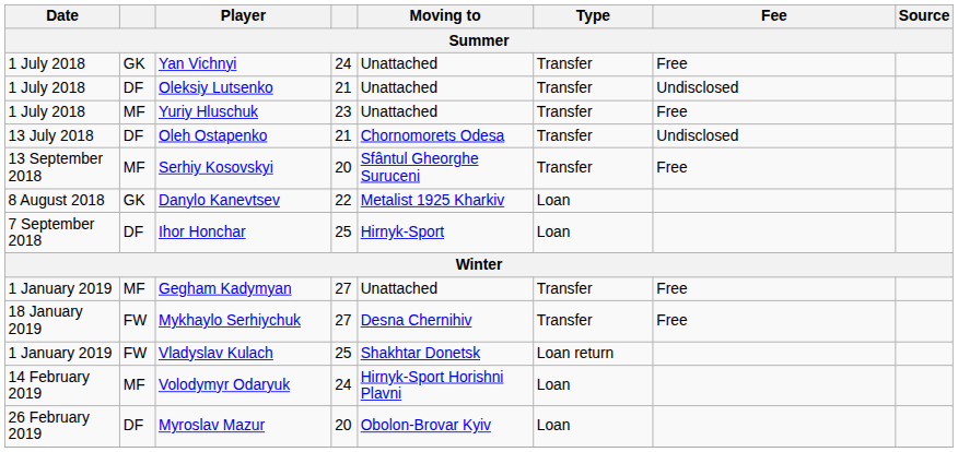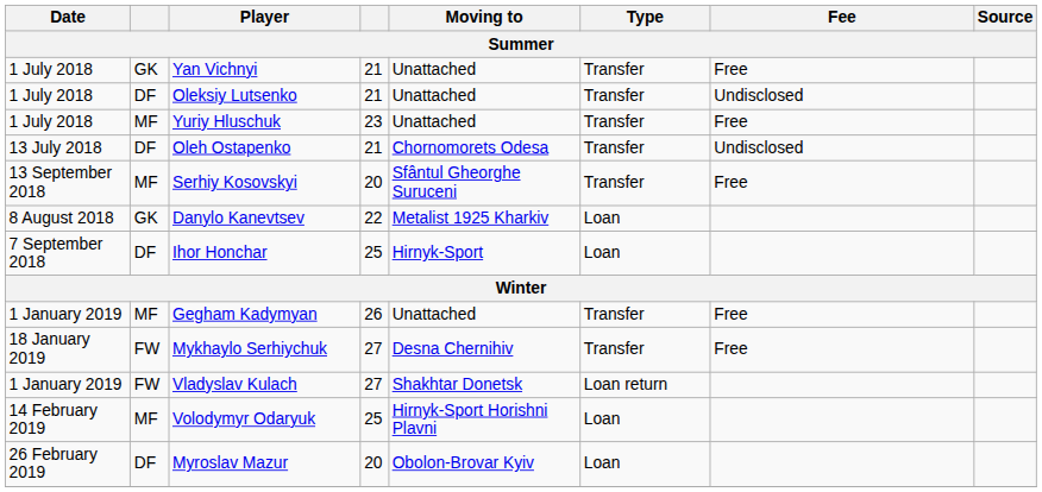 <table class="wikitable sortable">
 <tr>
 <th style="width:115px;">Date</th>
 <th style="width:30px;"></th>
 <th style="width:180px;">Player</th>
 <th style="width:20px;"></th>
 <th style="width:180px;">Moving to</th>
 <th style="width:120px;" class="unsortable">Type</th>
 <th style="width:250px;" class="unsortable">Fee</th>
 <th style="width:20px;">Source</th>
 </tr>
 <tr>
 <th colspan=8>Summer</th>
 </tr>
 <tr>
 <td>1 July 2018</td>
 <td>GK</td>
 <td> <a href='#'>Yan Vichnyi</a></td>
-<td>24</td>
+<td>21</td>
 <td>Unattached</td>
 <td>Transfer</td>
 <td>Free</td>
 <td></td>
 </tr>
 <tr>
 <td>1 July 2018</td>
 <td>DF</td>
 <td> <a href='#'>Oleksiy Lutsenko</a></td>
 <td>21</td>
 <td>Unattached</td>
 <td>Transfer</td>
 <td>Undisclosed</td>
 <td></td>
 </tr>
 <tr>
 <td>1 July 2018</td>
 <td>MF</td>
 <td> <a href='#'>Yuriy Hluschuk</a></td>
 <td>23</td>
 <td>Unattached</td>
 <td>Transfer</td>
 <td>Free</td>
 <td></td>
 </tr>
 <tr>
 <td>13 July 2018</td>
 <td>DF</td>
 <td> <a href='#'>Oleh Ostapenko</a></td>
 <td>21</td>
 <td> <a href='#'>Chornomorets Odesa</a></td>
 <td>Transfer</td>
 <td>Undisclosed</td>
 <td></td>
 </tr>
 <tr>
 <td>13 September 2018</td>
 <td>MF</td>
 <td> <a href='#'>Serhiy Kosovskyi</a></td>
 <td>20</td>
 <td> <a href='#'>Sfântul Gheorghe Suruceni</a></td>
 <td>Transfer</td>
 <td>Free</td>
 <td></td>
 </tr>
 <tr>
 <td>8 August 2018</td>
 <td>GK</td>
 <td> <a href='#'>Danylo Kanevtsev</a></td>
 <td>22</td>
 <td> <a href='#'>Metalist 1925 Kharkiv</a></td>
 <td>Loan</td>
 <td></td>
 <td></td>
 </tr>
 <tr>
 <td>7 September 2018</td>
 <td>DF</td>
 <td> <a href='#'>Ihor Honchar</a></td>
 <td>25</td>
 <td> <a href='#'>Hirnyk-Sport</a></td>
 <td>Loan</td>
 <td></td>
 <td></td>
 </tr>
 <tr>
 <th colspan=8>Winter</th>
 </tr>
 <tr>
 <td>1 January 2019</td>
 <td>MF</td>
 <td> <a href='#'>Gegham Kadymyan</a></td>
-<td>27</td>
+<td>26</td>
 <td>Unattached</td>
 <td>Transfer</td>
 <td>Free</td>
 <td></td>
 </tr>
 <tr>
 <td>18 January 2019</td>
 <td>FW</td>
 <td> <a href='#'>Mykhaylo Serhiychuk</a></td>
 <td>27</td>
 <td> <a href='#'>Desna Chernihiv</a></td>
 <td>Transfer</td>
 <td>Free</td>
 <td></td>
 </tr>
 <tr>
 <td>1 January 2019</td>
 <td>FW</td>
 <td> <a href='#'>Vladyslav Kulach</a></td>
-<td>25</td>
+<td>27</td>
 <td> <a href='#'>Shakhtar Donetsk</a></td>
 <td>Loan return</td>
 <td></td>
 <td></td>
 </tr>
 <tr>
 <td>14 February 2019</td>
 <td>MF</td>
 <td> <a href='#'>Volodymyr Odaryuk</a></td>
-<td>24</td>
+<td>25</td>
 <td> <a href='#'>Hirnyk-Sport Horishni Plavni</a></td>
 <td>Loan</td>
 <td></td>
 <td></td>
 </tr>
 <tr>
 <td>26 February 2019</td>
 <td>DF</td>
 <td> <a href='#'>Myroslav Mazur</a></td>
 <td>20</td>
 <td> <a href='#'>Obolon-Brovar Kyiv</a></td>
 <td>Loan</td>
 <td></td>
 <td></td>
 </tr>
 <tr>
 </tr>
 </table>
